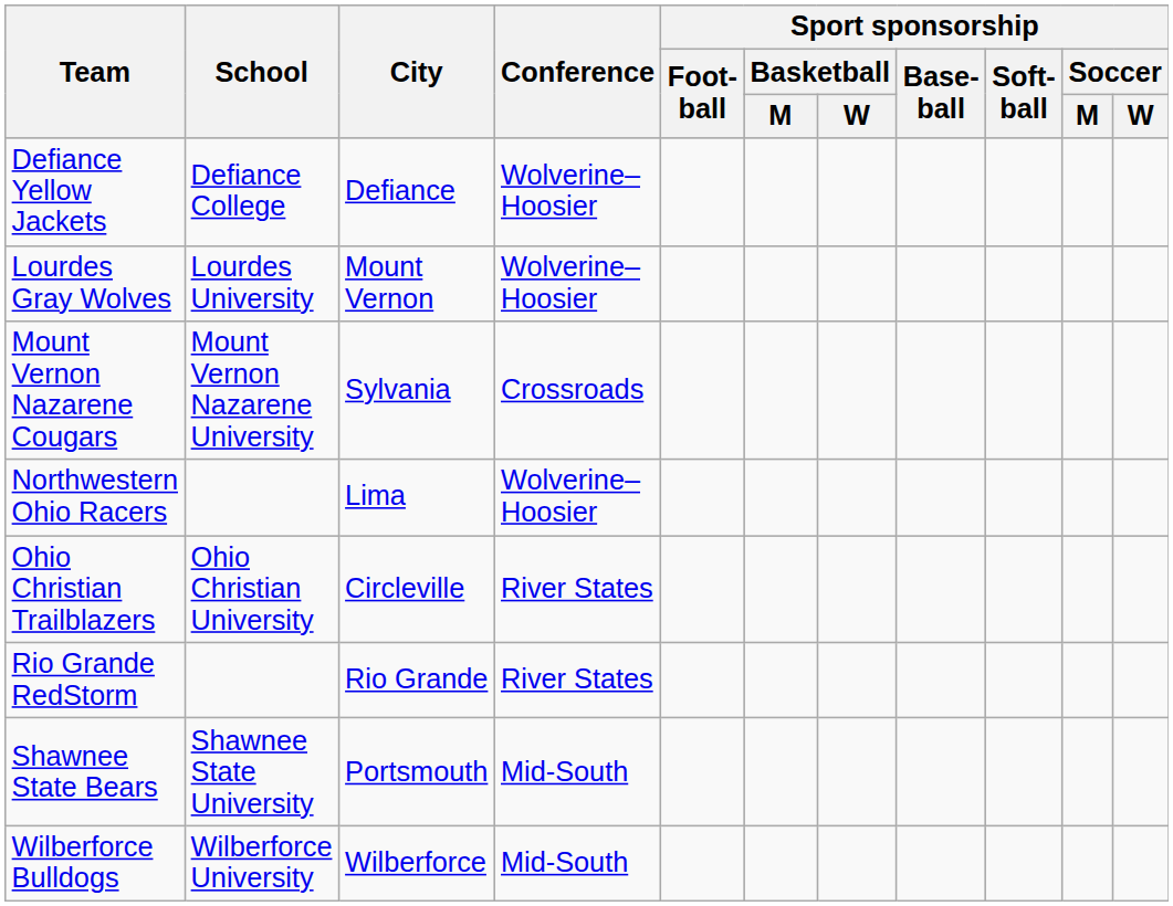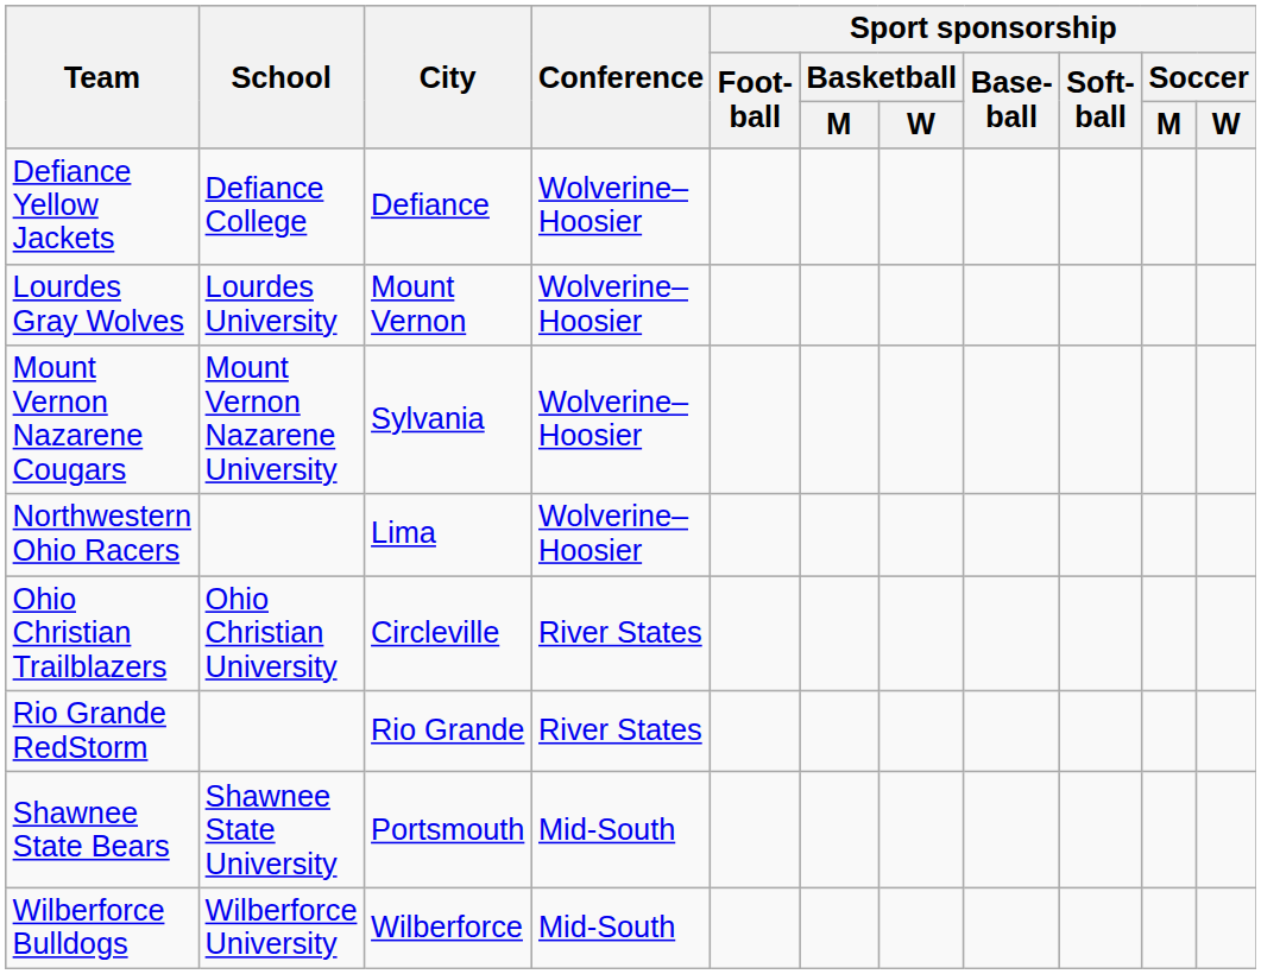 <table class="sortable wikitable">
 <tr>
 <th rowspan=3>Team</th>
 <th rowspan=3>School</th>
 <th rowspan=3>City</th>
 <th rowspan=3>Conference</th>
 <th colspan=7>Sport sponsorship</th>
 </tr>
 <tr>
 <th rowspan=2>Foot-<br>ball</th>
 <th colspan=2>Basketball</th>
 <th rowspan=2>Base-<br>ball</th>
 <th rowspan=2>Soft-<br>ball</th>
 <th colspan=2>Soccer</th>
 </tr>
 <tr>
 <th>M</th>
 <th>W</th>
 <th>M</th>
 <th>W</th>
 </tr>
 <tr>
 <td><a href='#'>Defiance Yellow Jackets</a></td>
 <td><a href='#'>Defiance College</a></td>
 <td><a href='#'>Defiance</a></td>
 <td><a href='#'>Wolverine–Hoosier</a></td>
 <td></td>
 <td></td>
 <td></td>
 <td></td>
 <td></td>
 <td></td>
 <td></td>
 </tr>
 <tr>
 <td><a href='#'>Lourdes Gray Wolves</a></td>
 <td><a href='#'>Lourdes University</a></td>
 <td><a href='#'>Mount Vernon</a></td>
 <td><a href='#'>Wolverine–Hoosier</a></td>
 <td></td>
 <td></td>
 <td></td>
 <td></td>
 <td></td>
 <td></td>
 <td></td>
 </tr>
 <tr>
 <td><a href='#'>Mount Vernon Nazarene Cougars</a></td>
 <td><a href='#'>Mount Vernon Nazarene University</a></td>
 <td><a href='#'>Sylvania</a></td>
-<td><a href='#'>Crossroads</a></td>
+<td><a href='#'>Wolverine–Hoosier</a></td>
 <td></td>
 <td></td>
 <td></td>
 <td></td>
 <td></td>
 <td></td>
 <td></td>
 </tr>
 <tr>
 <td><a href='#'>Northwestern Ohio Racers</a></td>
 <td></td>
 <td><a href='#'>Lima</a></td>
 <td><a href='#'>Wolverine–Hoosier</a></td>
 <td></td>
 <td></td>
 <td></td>
 <td></td>
 <td></td>
 <td></td>
 <td></td>
 </tr>
 <tr>
 <td><a href='#'>Ohio Christian Trailblazers</a></td>
 <td><a href='#'>Ohio Christian University</a></td>
 <td><a href='#'>Circleville</a></td>
 <td><a href='#'>River States</a></td>
 <td></td>
 <td></td>
 <td></td>
 <td></td>
 <td></td>
 <td></td>
 <td></td>
 </tr>
 <tr>
 <td><a href='#'>Rio Grande RedStorm</a></td>
 <td></td>
 <td><a href='#'>Rio Grande</a></td>
 <td><a href='#'>River States</a></td>
 <td></td>
 <td></td>
 <td></td>
 <td></td>
 <td></td>
 <td></td>
 <td></td>
 </tr>
 <tr>
 <td><a href='#'>Shawnee State Bears</a></td>
 <td><a href='#'>Shawnee State University</a></td>
 <td><a href='#'>Portsmouth</a></td>
 <td><a href='#'>Mid-South</a></td>
 <td></td>
 <td></td>
 <td></td>
 <td></td>
 <td></td>
 <td></td>
 <td></td>
 </tr>
 <tr>
 <td><a href='#'>Wilberforce Bulldogs</a></td>
 <td><a href='#'>Wilberforce University</a></td>
 <td><a href='#'>Wilberforce</a></td>
 <td><a href='#'>Mid-South</a></td>
 <td></td>
 <td></td>
 <td></td>
 <td></td>
 <td></td>
 <td></td>
 <td></td>
 </tr>
 </table>
